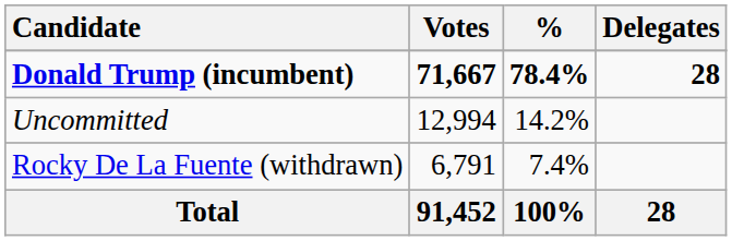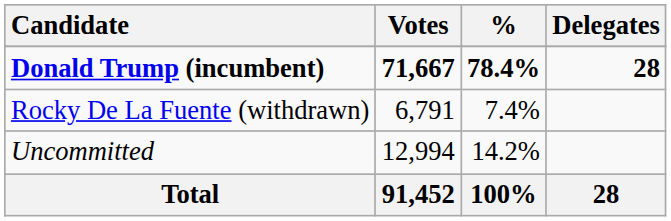 <table class="wikitable sortable" style="text-align:right;">
 <tr>
 <th style="text-align:left;">Candidate</th>
 <th>Votes</th>
 <th>%</th>
 <th>Delegates</th>
 </tr>
 <tr>
 </tr>
 <tr>
 <td style="text-align:left;"><strong><a href='#'>Donald Trump</a></strong> <strong>(incumbent)</strong></td>
 <td><strong>71,667</strong></td>
 <td><strong>78.4%</strong></td>
 <td><strong>28</strong></td>
 </tr>
 <tr>
+<td style="text-align:left;"><a href='#'>Rocky De La Fuente</a> (withdrawn)</td>
+<td>6,791</td>
+<td>7.4%</td>
+<td></td>
+</tr>
+<tr>
 <td style="text-align:left;" data-sort-name="Uncommitted"><em>Uncommitted</em></td>
 <td>12,994</td>
 <td>14.2%</td>
-<td></td>
-</tr>
-<tr>
-<td style="text-align:left;"><a href='#'>Rocky De La Fuente</a> (withdrawn)</td>
-<td>6,791</td>
-<td>7.4%</td>
 <td></td>
 </tr>
 <tr>
 <th>Total</th>
 <th>91,452</th>
 <th>100%</th>
 <th>28</th>
 </tr>
 </table>
